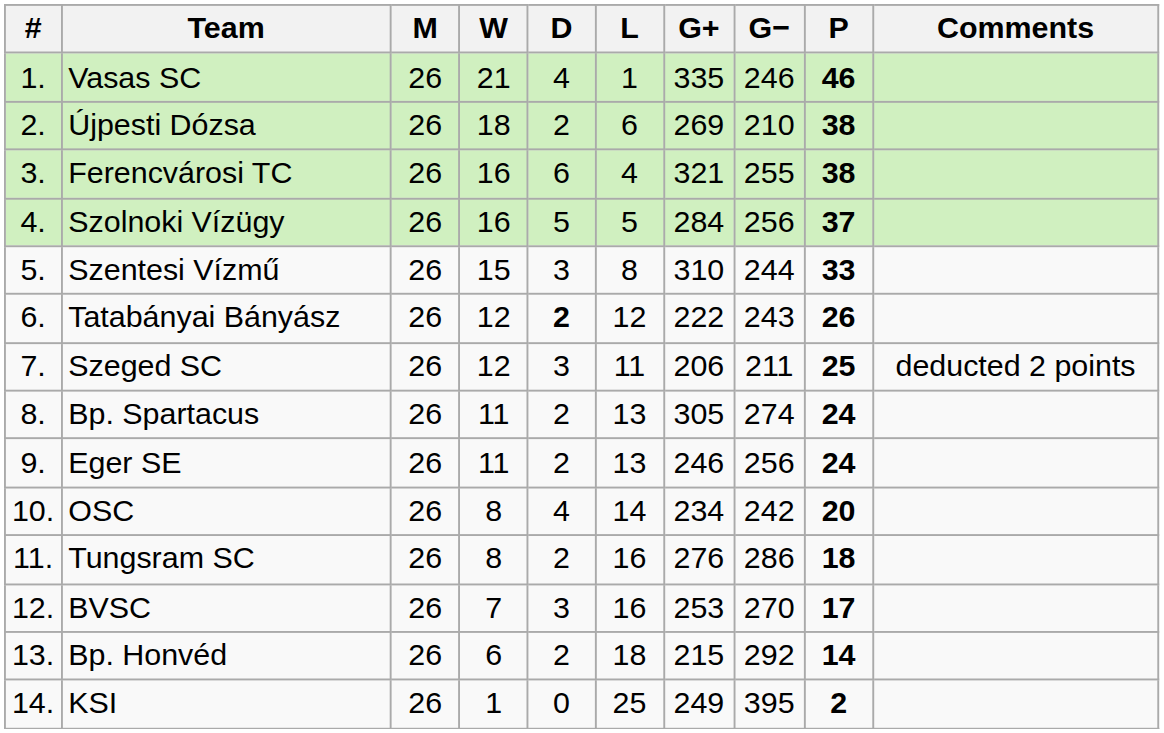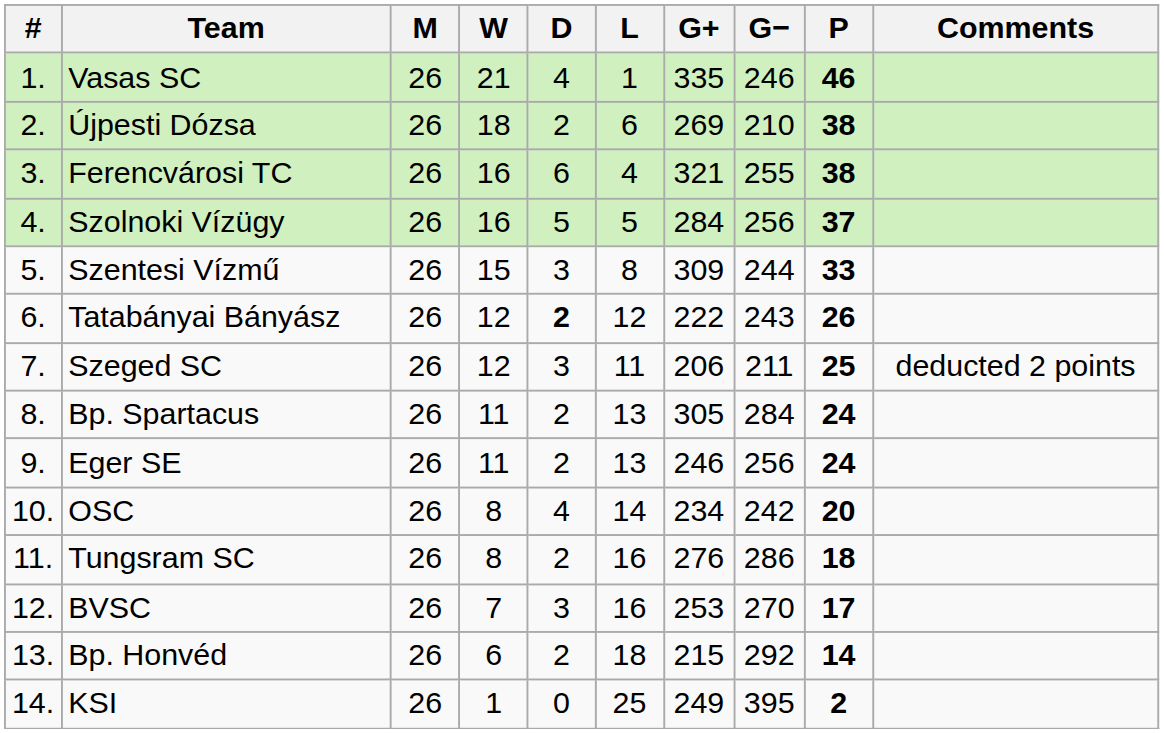 <table class="wikitable" style="text-align: center;">
 <tr>
 <th width="15">#</th>
 <th width="175">Team</th>
 <th width="30">M</th>
 <th width="30">W</th>
 <th width="30">D</th>
 <th width="30">L</th>
 <th width="30">G+</th>
 <th width="30">G−</th>
 <th width="30">P</th>
 <th width="150">Comments</th>
 </tr>
 <tr style="background: #D0F0C0;">
 <td>1.</td>
 <td align="left">Vasas SC</td>
 <td>26</td>
 <td>21</td>
 <td>4</td>
 <td>1</td>
 <td>335</td>
 <td>246</td>
 <td><strong>46</strong></td>
 <td></td>
 </tr>
 <tr style="background: #D0F0C0;">
 <td>2.</td>
 <td align="left">Újpesti Dózsa</td>
 <td>26</td>
 <td>18</td>
 <td>2</td>
 <td>6</td>
 <td>269</td>
 <td>210</td>
 <td><strong>38</strong></td>
 <td></td>
 </tr>
 <tr style="background: #D0F0C0;">
 <td>3.</td>
 <td align="left">Ferencvárosi TC</td>
 <td>26</td>
 <td>16</td>
 <td>6</td>
 <td>4</td>
 <td>321</td>
 <td>255</td>
 <td><strong>38</strong></td>
 <td></td>
 </tr>
 <tr style="background: #D0F0C0;">
 <td>4.</td>
 <td align="left">Szolnoki Vízügy</td>
 <td>26</td>
 <td>16</td>
 <td>5</td>
 <td>5</td>
 <td>284</td>
 <td>256</td>
 <td><strong>37</strong></td>
 <td></td>
 </tr>
 <tr>
 <td>5.</td>
 <td align="left">Szentesi Vízmű</td>
 <td>26</td>
 <td>15</td>
 <td>3</td>
 <td>8</td>
-<td>310</td>
+<td>309</td>
 <td>244</td>
 <td><strong>33</strong></td>
 <td></td>
 </tr>
 <tr>
 <td>6.</td>
 <td align="left">Tatabányai Bányász</td>
 <td>26</td>
 <td>12</td>
 <td><strong>2</strong></td>
 <td>12</td>
 <td>222</td>
 <td>243</td>
 <td><strong>26</strong></td>
 <td></td>
 </tr>
 <tr>
 <td>7.</td>
 <td align="left">Szeged SC</td>
 <td>26</td>
 <td>12</td>
 <td>3</td>
 <td>11</td>
 <td>206</td>
 <td>211</td>
 <td><strong>25</strong></td>
 <td>deducted 2 points</td>
 </tr>
 <tr>
 <td>8.</td>
 <td align="left">Bp. Spartacus</td>
 <td>26</td>
 <td>11</td>
 <td>2</td>
 <td>13</td>
 <td>305</td>
-<td>274</td>
+<td>284</td>
 <td><strong>24</strong></td>
 <td></td>
 </tr>
 <tr>
 <td>9.</td>
 <td align="left">Eger SE</td>
 <td>26</td>
 <td>11</td>
 <td>2</td>
 <td>13</td>
 <td>246</td>
 <td>256</td>
 <td><strong>24</strong></td>
 <td></td>
 </tr>
 <tr>
 <td>10.</td>
 <td align="left">OSC</td>
 <td>26</td>
 <td>8</td>
 <td>4</td>
 <td>14</td>
 <td>234</td>
 <td>242</td>
 <td><strong>20</strong></td>
 <td></td>
 </tr>
 <tr>
 <td>11.</td>
 <td align="left">Tungsram SC</td>
 <td>26</td>
 <td>8</td>
 <td>2</td>
 <td>16</td>
 <td>276</td>
 <td>286</td>
 <td><strong>18</strong></td>
 <td></td>
 </tr>
 <tr>
 <td>12.</td>
 <td align="left">BVSC</td>
 <td>26</td>
 <td>7</td>
 <td>3</td>
 <td>16</td>
 <td>253</td>
 <td>270</td>
 <td><strong>17</strong></td>
 <td></td>
 </tr>
 <tr>
 <td>13.</td>
 <td align="left">Bp. Honvéd</td>
 <td>26</td>
 <td>6</td>
 <td>2</td>
 <td>18</td>
 <td>215</td>
 <td>292</td>
 <td><strong>14</strong></td>
 <td></td>
 </tr>
 <tr>
 <td>14.</td>
 <td align="left">KSI</td>
 <td>26</td>
 <td>1</td>
 <td>0</td>
 <td>25</td>
 <td>249</td>
 <td>395</td>
 <td><strong>2</strong></td>
 <td></td>
 </tr>
 <tr>
 </tr>
 </table>
